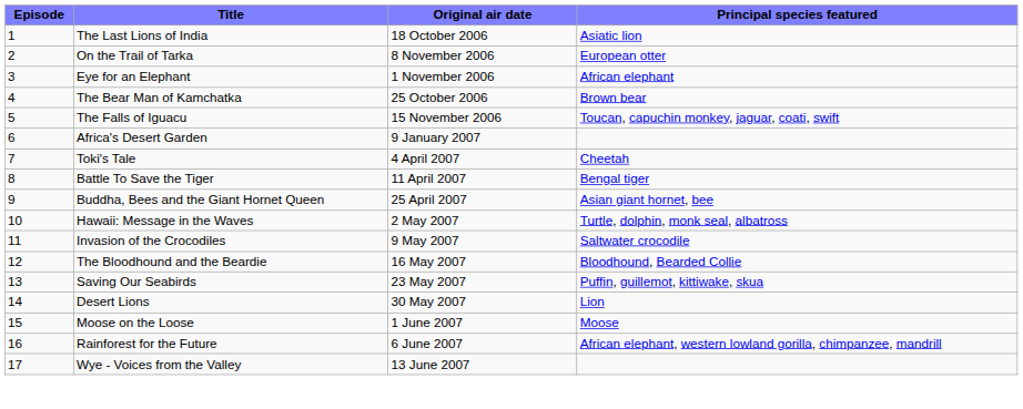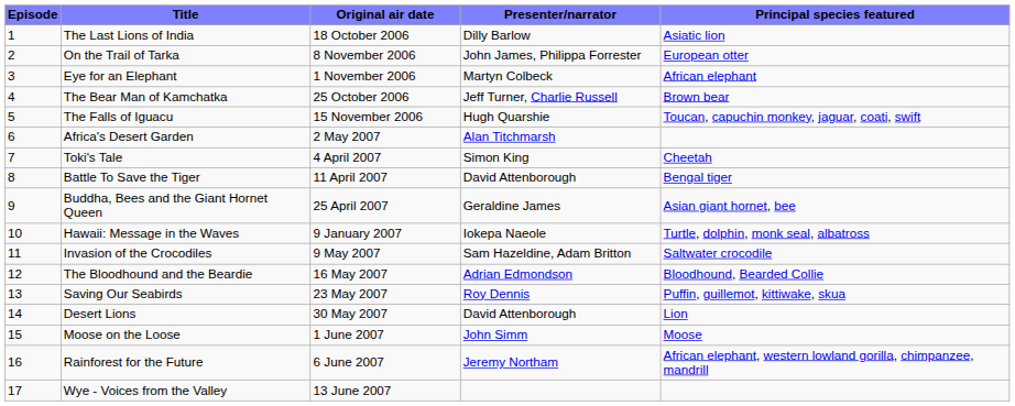 <table class="wikitable plainrowheaders" width=99%>
 <tr style="background:#fdd;">
 <th style="background-color: #7F80FF" width="5%">Episode</th>
 <th style="background-color: #7F80FF" width="25%">Title</th>
 <th style="background-color: #7F80FF" width="15%">Original air date</th>
+<th style="background-color: #7F80FF" width="20%">Presenter/narrator</th>
 <th style="background-color: #7F80FF" width="35%">Principal species featured</th>
 </tr>
 <tr>
 <td>1</td>
 <td>The Last Lions of India</td>
 <td>18 October 2006</td>
+<td>Dilly Barlow</td>
 <td><a href='#'>Asiatic lion</a></td>
 </tr>
 <tr>
 <td>2</td>
 <td>On the Trail of Tarka</td>
 <td>8 November 2006</td>
+<td>John James, Philippa Forrester</td>
 <td><a href='#'>European otter</a></td>
 </tr>
 <tr>
 <td>3</td>
 <td>Eye for an Elephant</td>
 <td>1 November 2006</td>
+<td>Martyn Colbeck</td>
 <td><a href='#'>African elephant</a></td>
 </tr>
 <tr>
 <td>4</td>
 <td>The Bear Man of Kamchatka</td>
 <td>25 October 2006</td>
+<td>Jeff Turner, <a href='#'>Charlie Russell</a></td>
 <td><a href='#'>Brown bear</a></td>
 </tr>
 <tr>
 <td>5</td>
 <td>The Falls of Iguacu</td>
 <td>15 November 2006</td>
+<td>Hugh Quarshie</td>
 <td><a href='#'>Toucan</a>, <a href='#'>capuchin monkey</a>, <a href='#'>jaguar</a>, <a href='#'>coati</a>, <a href='#'>swift</a></td>
 </tr>
 <tr>
 <td>6</td>
 <td>Africa's Desert Garden</td>
-<td>9 January 2007</td>
+<td>2 May 2007</td>
+<td><a href='#'>Alan Titchmarsh</a></td>
 <td></td>
 </tr>
 <tr>
 <td>7</td>
 <td>Toki's Tale</td>
 <td>4 April 2007</td>
+<td>Simon King</td>
 <td><a href='#'>Cheetah</a></td>
 </tr>
 <tr>
 <td>8</td>
 <td>Battle To Save the Tiger</td>
 <td>11 April 2007</td>
+<td>David Attenborough</td>
 <td><a href='#'>Bengal tiger</a></td>
 </tr>
 <tr>
 <td>9</td>
 <td>Buddha, Bees and the Giant Hornet Queen</td>
 <td>25 April 2007</td>
+<td>Geraldine James</td>
 <td><a href='#'>Asian giant hornet</a>, <a href='#'>bee</a></td>
 </tr>
 <tr>
 <td>10</td>
 <td>Hawaii: Message in the Waves</td>
-<td>2 May 2007</td>
+<td>9 January 2007</td>
+<td>Iokepa Naeole</td>
 <td><a href='#'>Turtle</a>, <a href='#'>dolphin</a>, <a href='#'>monk seal</a>, <a href='#'>albatross</a></td>
 </tr>
 <tr>
 <td>11</td>
 <td>Invasion of the Crocodiles</td>
 <td>9 May 2007</td>
+<td>Sam Hazeldine, Adam Britton</td>
 <td><a href='#'>Saltwater crocodile</a></td>
 </tr>
 <tr>
 <td>12</td>
 <td>The Bloodhound and the Beardie</td>
 <td>16 May 2007</td>
+<td><a href='#'>Adrian Edmondson</a></td>
 <td><a href='#'>Bloodhound</a>, <a href='#'>Bearded Collie</a></td>
 </tr>
 <tr>
 <td>13</td>
 <td>Saving Our Seabirds</td>
 <td>23 May 2007</td>
+<td><a href='#'>Roy Dennis</a></td>
 <td><a href='#'>Puffin</a>, <a href='#'>guillemot</a>, <a href='#'>kittiwake</a>,  <a href='#'>skua</a></td>
 </tr>
 <tr>
 <td>14</td>
 <td>Desert Lions</td>
 <td>30 May 2007</td>
+<td>David Attenborough</td>
 <td><a href='#'>Lion</a></td>
 </tr>
 <tr>
 <td>15</td>
 <td>Moose on the Loose</td>
 <td>1 June 2007</td>
+<td><a href='#'>John Simm</a></td>
 <td><a href='#'>Moose</a></td>
 </tr>
 <tr>
 <td>16</td>
 <td>Rainforest for the Future</td>
 <td>6 June 2007</td>
+<td><a href='#'>Jeremy Northam</a></td>
 <td><a href='#'>African elephant</a>, <a href='#'>western lowland gorilla</a>, <a href='#'>chimpanzee</a>, <a href='#'>mandrill</a></td>
 </tr>
 <tr>
 <td>17</td>
 <td>Wye - Voices from the Valley</td>
 <td>13 June 2007</td>
 <td></td>
+<td></td>
 </tr>
 </table>
